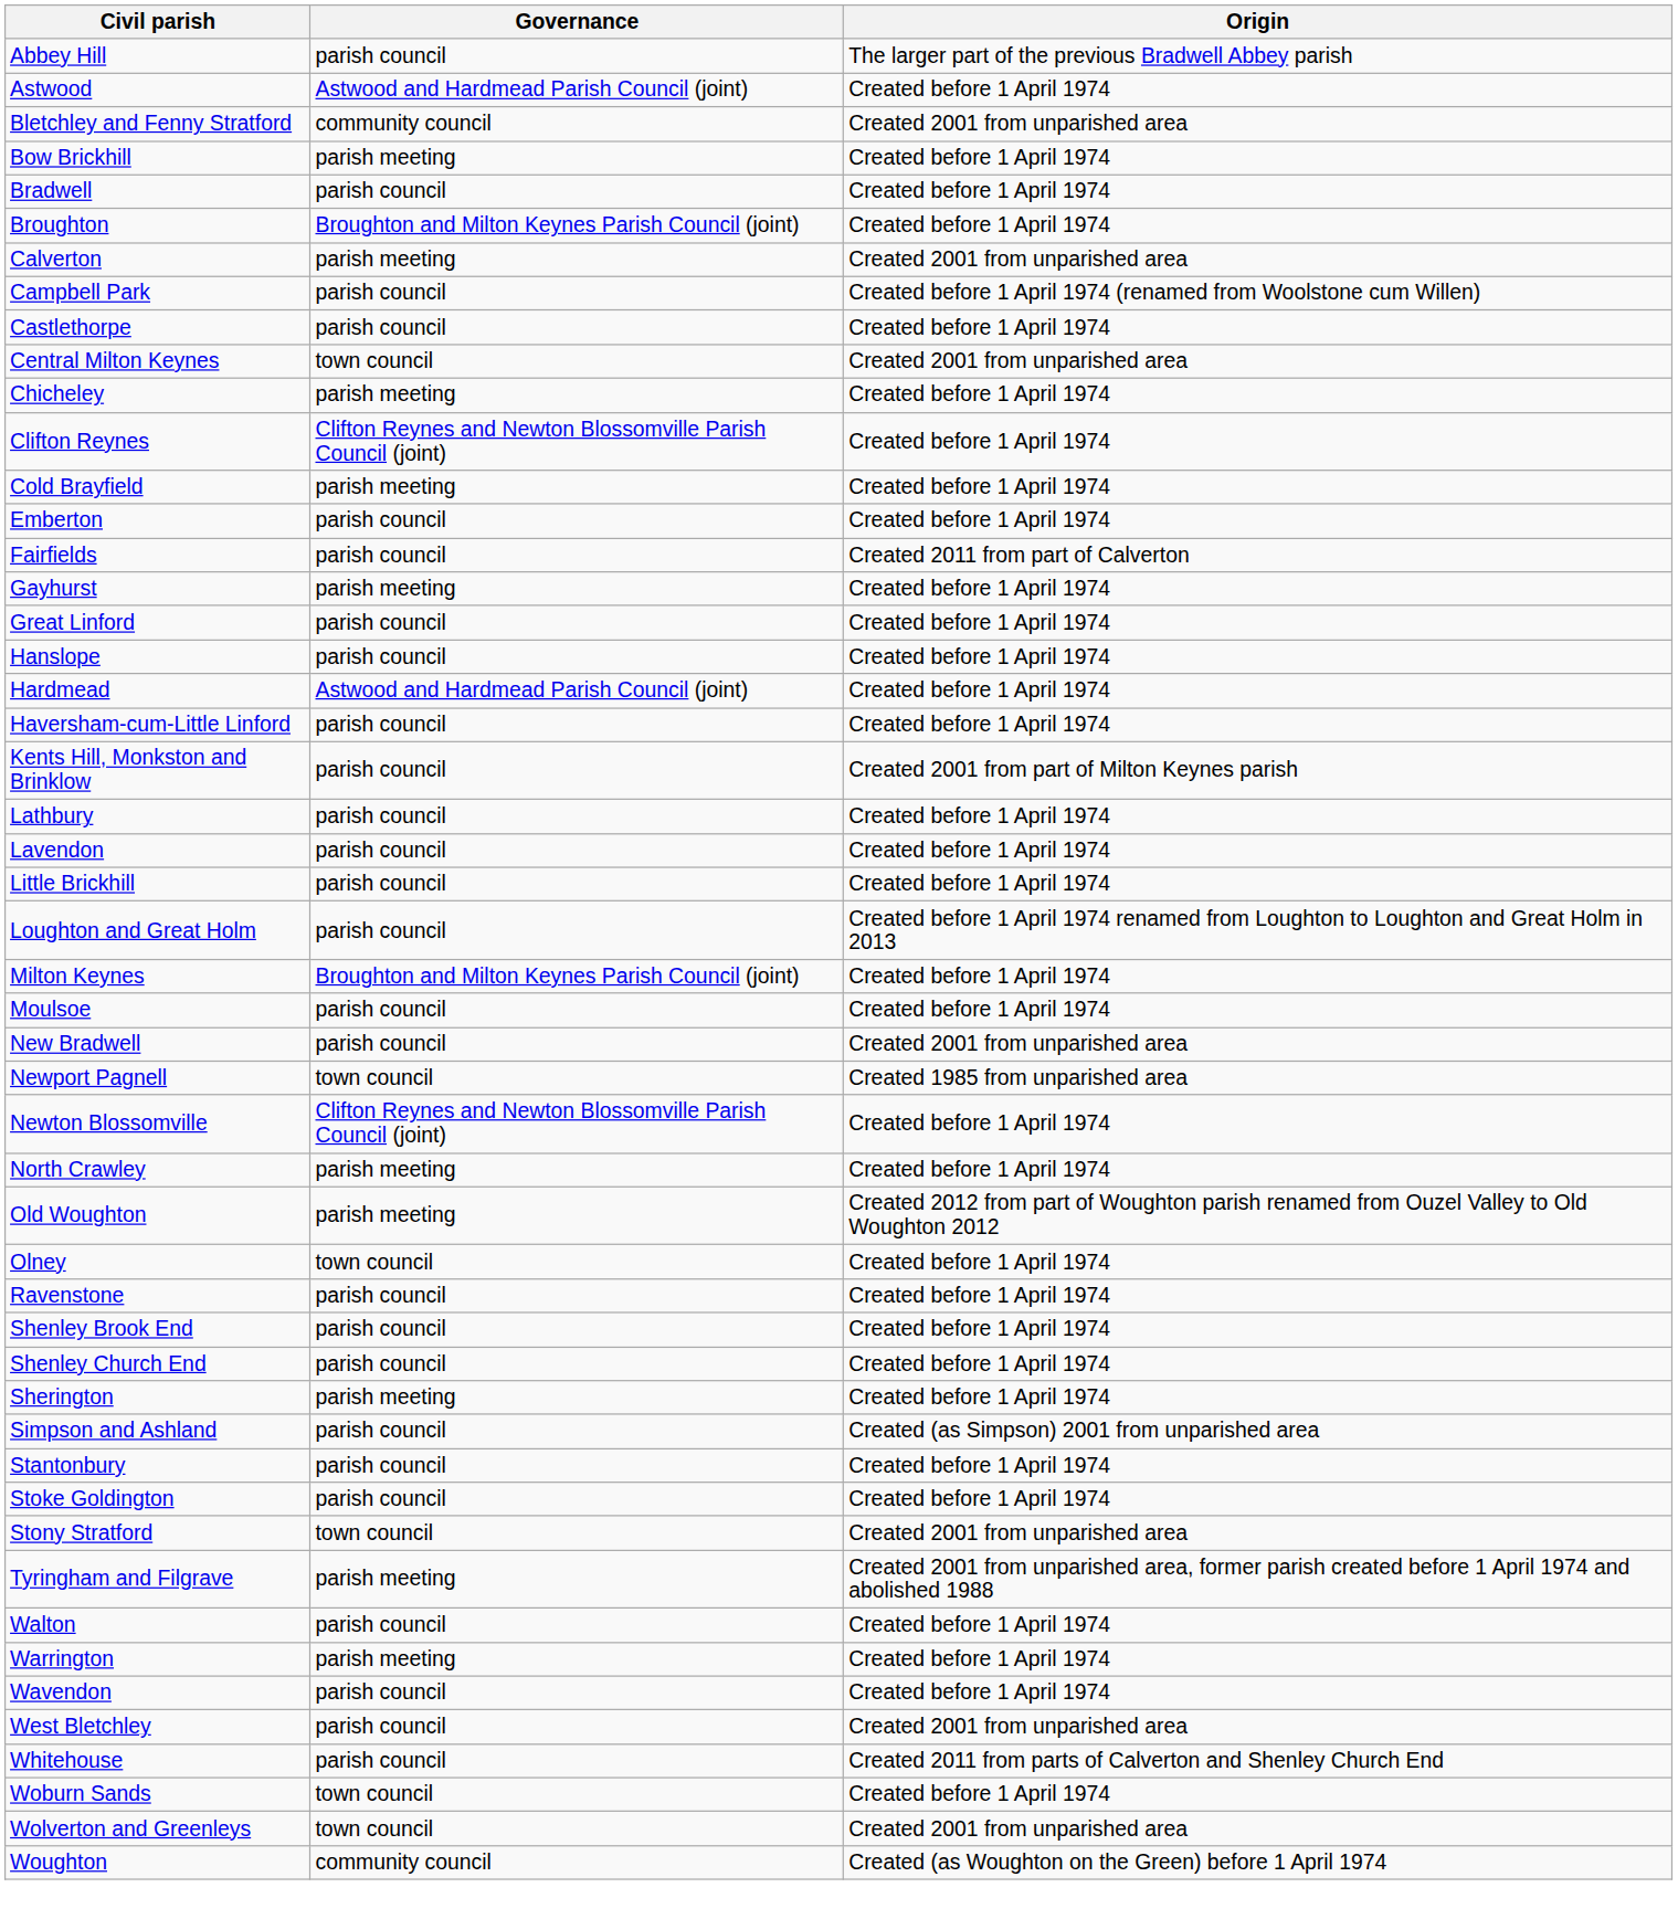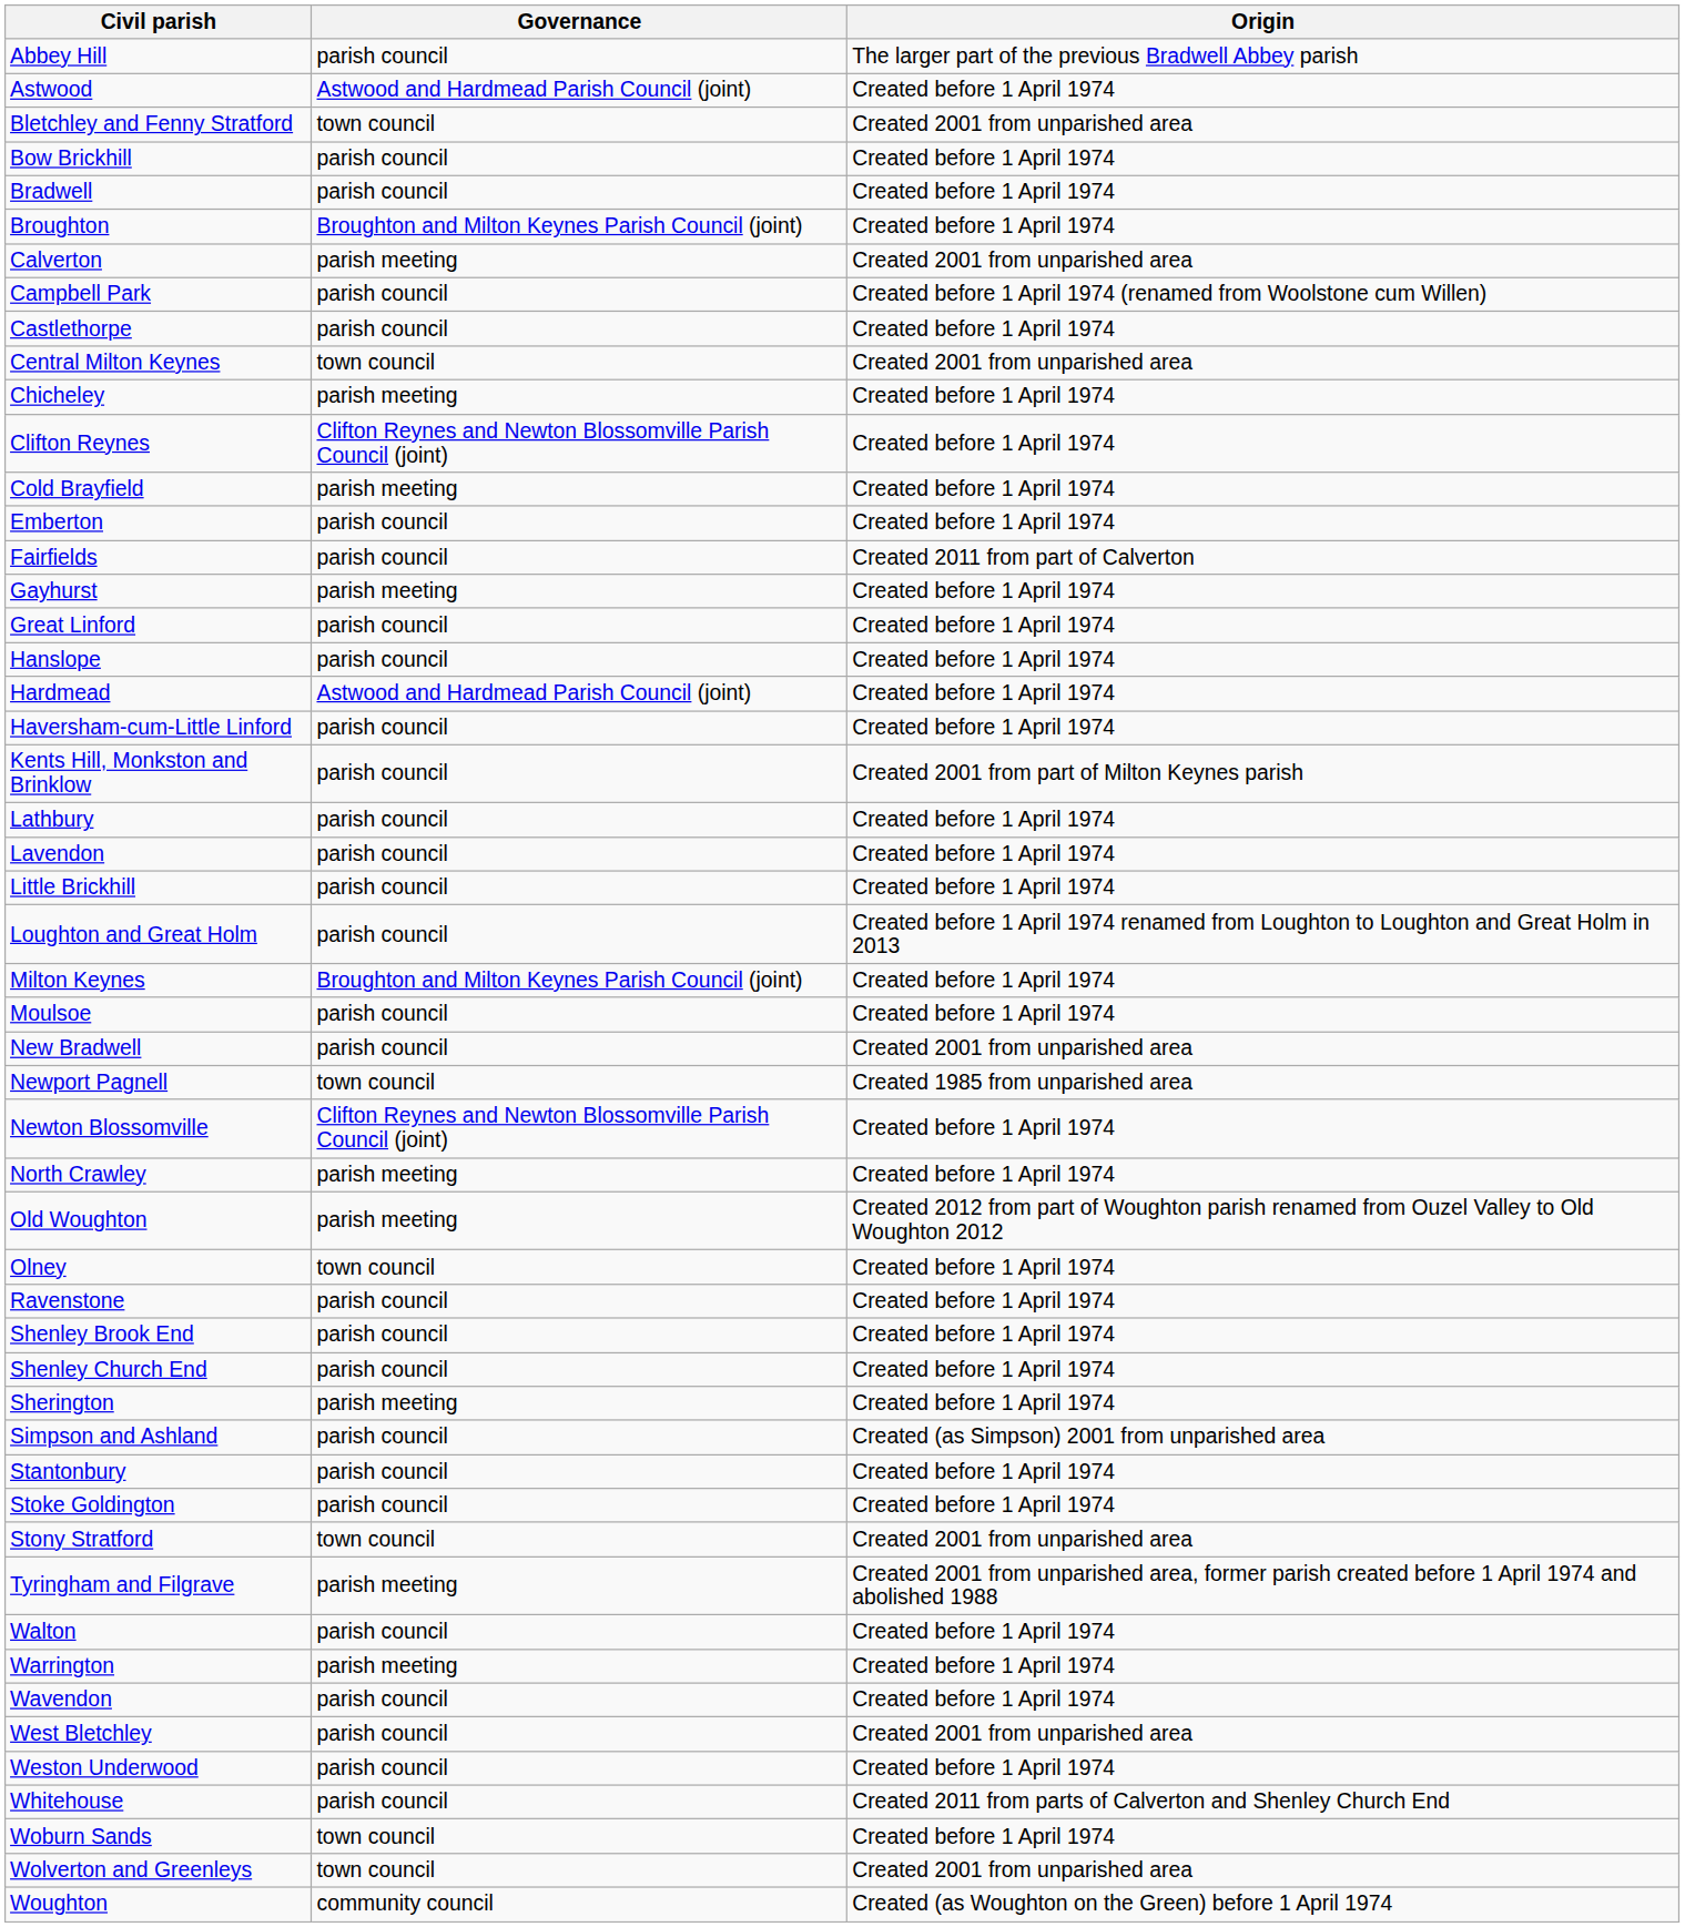 <table class="wikitable sortable">
 <tr>
 <th>Civil parish</th>
 <th>Governance</th>
 <th>Origin</th>
 </tr>
 <tr>
 <td><a href='#'>Abbey Hill</a></td>
 <td>parish council</td>
 <td>The larger part of the previous <a href='#'>Bradwell Abbey</a> parish</td>
 </tr>
 <tr>
 <td><a href='#'>Astwood</a></td>
 <td><a href='#'>Astwood and Hardmead Parish Council</a> (joint)</td>
 <td>Created before 1 April 1974</td>
 </tr>
 <tr>
 <td><a href='#'>Bletchley and Fenny Stratford</a></td>
-<td>community council</td>
+<td>town council</td>
 <td>Created 2001 from unparished area</td>
 </tr>
 <tr>
 <td><a href='#'>Bow Brickhill</a></td>
-<td>parish meeting</td>
+<td>parish council</td>
 <td>Created before 1 April 1974</td>
 </tr>
 <tr>
 <td><a href='#'>Bradwell</a></td>
 <td>parish council</td>
 <td>Created before 1 April 1974</td>
 </tr>
 <tr>
 <td><a href='#'>Broughton</a></td>
 <td><a href='#'>Broughton and Milton Keynes Parish Council</a> (joint)</td>
 <td>Created before 1 April 1974</td>
 </tr>
 <tr>
 <td><a href='#'>Calverton</a></td>
 <td>parish meeting</td>
 <td>Created 2001 from unparished area</td>
 </tr>
 <tr>
 <td><a href='#'>Campbell Park</a></td>
 <td>parish council</td>
 <td>Created before 1 April 1974 (renamed from Woolstone cum Willen)</td>
 </tr>
 <tr>
 <td><a href='#'>Castlethorpe</a></td>
 <td>parish council</td>
 <td>Created before 1 April 1974</td>
 </tr>
 <tr>
 <td><a href='#'>Central Milton Keynes</a></td>
 <td>town council</td>
 <td>Created 2001 from unparished area</td>
 </tr>
 <tr>
 <td><a href='#'>Chicheley</a></td>
 <td>parish meeting</td>
 <td>Created before 1 April 1974</td>
 </tr>
 <tr>
 <td><a href='#'>Clifton Reynes</a></td>
 <td><a href='#'>Clifton Reynes and Newton Blossomville Parish Council</a> (joint)</td>
 <td>Created before 1 April 1974</td>
 </tr>
 <tr>
 <td><a href='#'>Cold Brayfield</a></td>
 <td>parish meeting</td>
 <td>Created before 1 April 1974</td>
 </tr>
 <tr>
 <td><a href='#'>Emberton</a></td>
 <td>parish council</td>
 <td>Created before 1 April 1974</td>
 </tr>
 <tr>
 <td><a href='#'>Fairfields</a></td>
 <td>parish council</td>
 <td>Created 2011 from part of Calverton</td>
 </tr>
 <tr>
 <td><a href='#'>Gayhurst</a></td>
 <td>parish meeting</td>
 <td>Created before 1 April 1974</td>
 </tr>
 <tr>
 <td><a href='#'>Great Linford</a></td>
 <td>parish council</td>
 <td>Created before 1 April 1974</td>
 </tr>
 <tr>
 <td><a href='#'>Hanslope</a></td>
 <td>parish council</td>
 <td>Created before 1 April 1974</td>
 </tr>
 <tr>
 <td><a href='#'>Hardmead</a></td>
 <td><a href='#'>Astwood and Hardmead Parish Council</a> (joint)</td>
 <td>Created before 1 April 1974</td>
 </tr>
 <tr>
 <td><a href='#'>Haversham-cum-Little Linford</a></td>
 <td>parish council</td>
 <td>Created before 1 April 1974</td>
 </tr>
 <tr>
 <td><a href='#'>Kents Hill, Monkston and Brinklow</a></td>
 <td>parish council</td>
 <td>Created 2001 from part of Milton Keynes parish</td>
 </tr>
 <tr>
 <td><a href='#'>Lathbury</a></td>
 <td>parish council</td>
 <td>Created before 1 April 1974</td>
 </tr>
 <tr>
 <td><a href='#'>Lavendon</a></td>
 <td>parish council</td>
 <td>Created before 1 April 1974</td>
 </tr>
 <tr>
 <td><a href='#'>Little Brickhill</a></td>
 <td>parish council</td>
 <td>Created before 1 April 1974</td>
 </tr>
 <tr>
 <td><a href='#'>Loughton and Great Holm</a></td>
 <td>parish council</td>
 <td>Created before 1 April 1974 renamed from Loughton to Loughton and Great Holm in 2013</td>
 </tr>
 <tr>
 <td><a href='#'>Milton Keynes</a></td>
 <td><a href='#'>Broughton and Milton Keynes Parish Council</a> (joint)</td>
 <td>Created before 1 April 1974</td>
 </tr>
 <tr>
 <td><a href='#'>Moulsoe</a></td>
 <td>parish council</td>
 <td>Created before 1 April 1974</td>
 </tr>
 <tr>
 <td><a href='#'>New Bradwell</a></td>
 <td>parish council</td>
 <td>Created 2001 from unparished area</td>
 </tr>
 <tr>
 <td><a href='#'>Newport Pagnell</a></td>
 <td>town council</td>
 <td>Created 1985 from unparished area</td>
 </tr>
 <tr>
 <td><a href='#'>Newton Blossomville</a></td>
 <td><a href='#'>Clifton Reynes and Newton Blossomville Parish Council</a> (joint)</td>
 <td>Created before 1 April 1974</td>
 </tr>
 <tr>
 <td><a href='#'>North Crawley</a></td>
 <td>parish meeting</td>
 <td>Created before 1 April 1974</td>
 </tr>
 <tr>
 <td><a href='#'>Old Woughton</a></td>
 <td>parish meeting</td>
 <td>Created 2012 from part of Woughton parish renamed from Ouzel Valley to Old Woughton 2012</td>
 </tr>
 <tr>
 <td><a href='#'>Olney</a></td>
 <td>town council</td>
 <td>Created before 1 April 1974</td>
 </tr>
 <tr>
 <td><a href='#'>Ravenstone</a></td>
 <td>parish council</td>
 <td>Created before 1 April 1974</td>
 </tr>
 <tr>
 <td><a href='#'>Shenley Brook End</a></td>
 <td>parish council</td>
 <td>Created before 1 April 1974</td>
 </tr>
 <tr>
 <td><a href='#'>Shenley Church End</a></td>
 <td>parish council</td>
 <td>Created before 1 April 1974</td>
 </tr>
 <tr>
 <td><a href='#'>Sherington</a></td>
 <td>parish meeting</td>
 <td>Created before 1 April 1974</td>
 </tr>
 <tr>
 <td><a href='#'>Simpson and Ashland</a></td>
 <td>parish council</td>
 <td>Created (as Simpson) 2001 from unparished area</td>
 </tr>
 <tr>
 <td><a href='#'>Stantonbury</a></td>
 <td>parish council</td>
 <td>Created before 1 April 1974</td>
 </tr>
 <tr>
 <td><a href='#'>Stoke Goldington</a></td>
 <td>parish council</td>
 <td>Created before 1 April 1974</td>
 </tr>
 <tr>
 <td><a href='#'>Stony Stratford</a></td>
 <td>town council</td>
 <td>Created 2001 from unparished area</td>
 </tr>
 <tr>
 <td><a href='#'>Tyringham and Filgrave</a></td>
 <td>parish meeting</td>
 <td>Created 2001 from unparished area, former parish created before 1 April 1974 and abolished 1988</td>
 </tr>
 <tr>
 <td><a href='#'>Walton</a></td>
 <td>parish council</td>
 <td>Created before 1 April 1974</td>
 </tr>
 <tr>
 <td><a href='#'>Warrington</a></td>
 <td>parish meeting</td>
 <td>Created before 1 April 1974</td>
 </tr>
 <tr>
 <td><a href='#'>Wavendon</a></td>
 <td>parish council</td>
 <td>Created before 1 April 1974</td>
 </tr>
 <tr>
 <td><a href='#'>West Bletchley</a></td>
 <td>parish council</td>
 <td>Created 2001 from unparished area</td>
 </tr>
 <tr>
+<td><a href='#'>Weston Underwood</a></td>
+<td>parish council</td>
+<td>Created before 1 April 1974</td>
+</tr>
+<tr>
 <td><a href='#'>Whitehouse</a></td>
 <td>parish council</td>
 <td>Created 2011 from parts of Calverton and Shenley Church End</td>
 </tr>
 <tr>
 <td><a href='#'>Woburn Sands</a></td>
 <td>town council</td>
 <td>Created before 1 April 1974</td>
 </tr>
 <tr>
 <td><a href='#'>Wolverton and Greenleys</a></td>
 <td>town council</td>
 <td>Created 2001 from unparished area</td>
 </tr>
 <tr>
 <td><a href='#'>Woughton</a></td>
 <td>community council</td>
 <td>Created (as Woughton on the Green) before 1 April 1974</td>
 </tr>
 </table>
